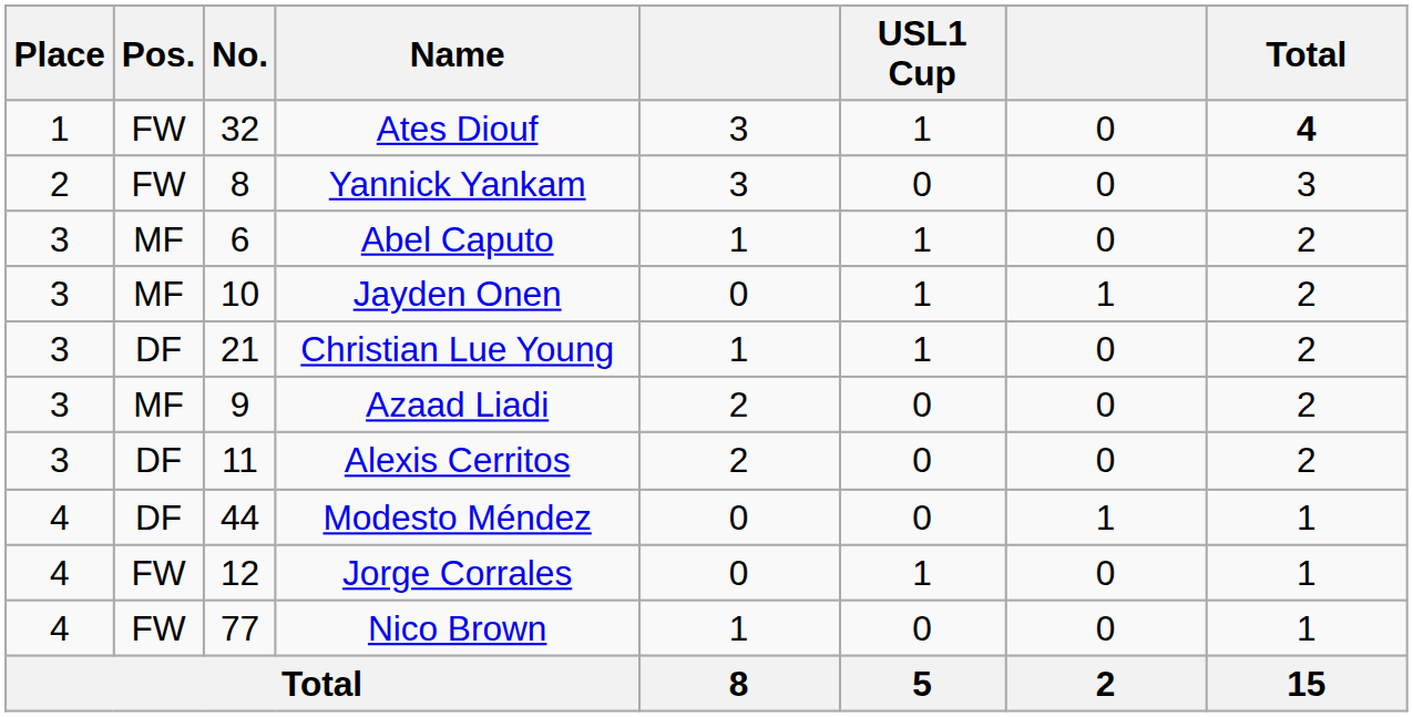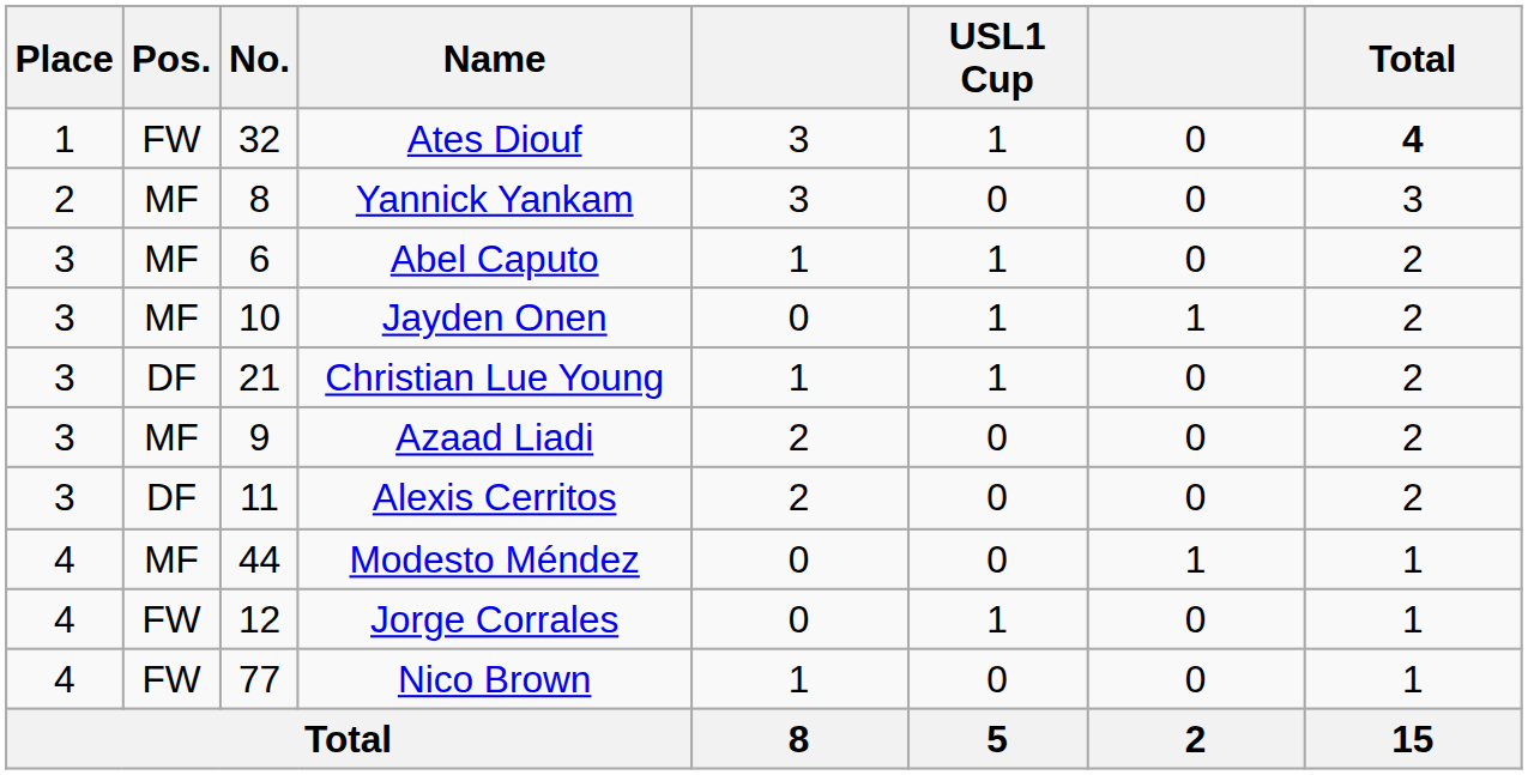 <table class="wikitable sortable" style="font-size: 95%; text-align: center;">
 <tr>
 <th width=20>Place</th>
 <th width=20>Pos.</th>
 <th width=20>No.</th>
 <th width=150>Name</th>
 <th width=80></th>
 <th>USL1 Cup</th>
 <th width="80"></th>
 <th width="80"><strong>Total</strong></th>
 </tr>
 <tr>
 <td>1</td>
 <td>FW</td>
 <td>32</td>
 <td> <a href='#'>Ates Diouf</a></td>
 <td>3</td>
 <td>1</td>
 <td>0</td>
 <td><strong>4</strong></td>
 </tr>
 <tr>
 <td>2</td>
-<td>FW</td>
+<td>MF</td>
 <td>8</td>
 <td> <a href='#'>Yannick Yankam</a></td>
 <td>3</td>
 <td>0</td>
 <td>0</td>
 <td>3</td>
 </tr>
 <tr>
 <td>3</td>
 <td>MF</td>
 <td>6</td>
 <td> <a href='#'>Abel Caputo</a></td>
 <td>1</td>
 <td>1</td>
 <td>0</td>
 <td>2</td>
 </tr>
 <tr>
 <td>3</td>
 <td>MF</td>
 <td>10</td>
 <td> <a href='#'>Jayden Onen</a></td>
 <td>0</td>
 <td>1</td>
 <td>1</td>
 <td>2</td>
 </tr>
 <tr>
 <td>3</td>
 <td>DF</td>
 <td>21</td>
 <td> <a href='#'>Christian Lue Young</a></td>
 <td>1</td>
 <td>1</td>
 <td>0</td>
 <td>2</td>
 </tr>
 <tr>
 <td>3</td>
 <td>MF</td>
 <td>9</td>
 <td> <a href='#'>Azaad Liadi</a></td>
 <td>2</td>
 <td>0</td>
 <td>0</td>
 <td>2</td>
 </tr>
 <tr>
 <td>3</td>
 <td>DF</td>
 <td>11</td>
 <td> <a href='#'>Alexis Cerritos</a></td>
 <td>2</td>
 <td>0</td>
 <td>0</td>
 <td>2</td>
 </tr>
 <tr>
 <td>4</td>
-<td>DF</td>
+<td>MF</td>
 <td>44</td>
 <td> <a href='#'>Modesto Méndez</a></td>
 <td>0</td>
 <td>0</td>
 <td>1</td>
 <td>1</td>
 </tr>
 <tr>
 <td>4</td>
 <td>FW</td>
 <td>12</td>
 <td> <a href='#'>Jorge Corrales</a></td>
 <td>0</td>
 <td>1</td>
 <td>0</td>
 <td>1</td>
 </tr>
 <tr>
 <td>4</td>
 <td>FW</td>
 <td>77</td>
 <td><a href='#'>Nico Brown</a></td>
 <td>1</td>
 <td>0</td>
 <td>0</td>
 <td>1</td>
 </tr>
 <tr>
 <th colspan="4">Total</th>
 <th>8</th>
 <th>5</th>
 <th>2</th>
 <th>15</th>
 </tr>
 </table>
